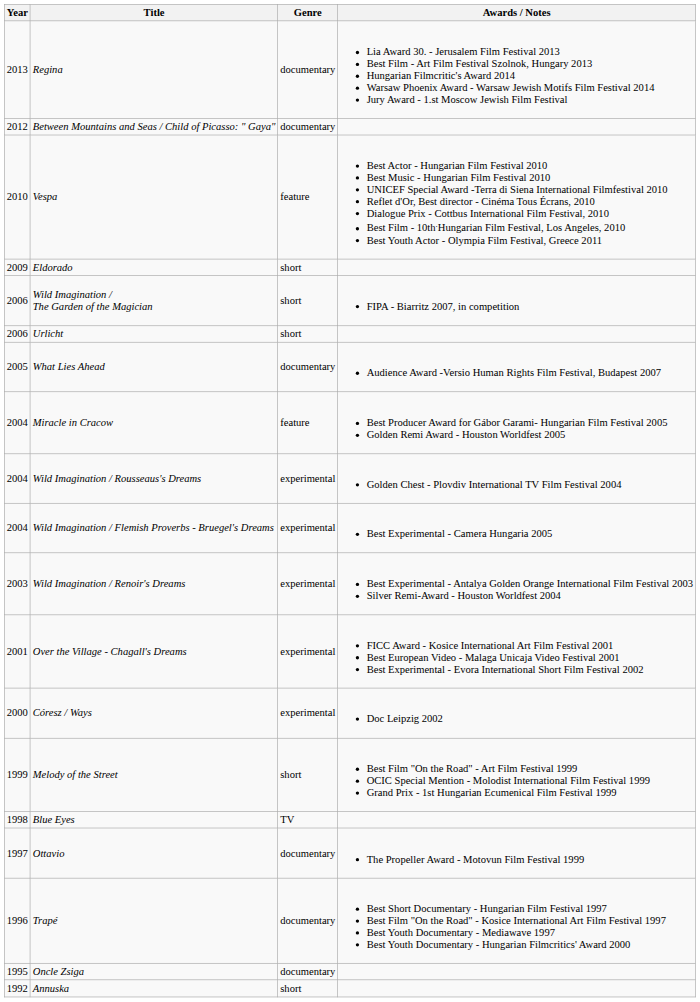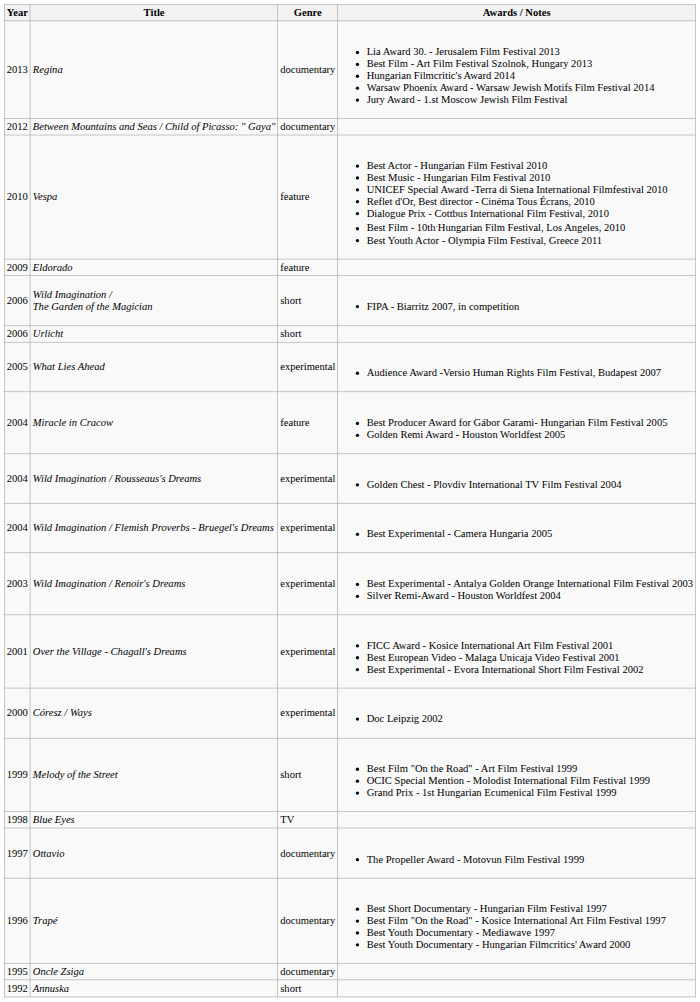 <table class="wikitable sortable mw-collapsible">
 <tr>
 <th>Year</th>
 <th>Title</th>
 <th>Genre</th>
 <th>Awards / Notes</th>
 </tr>
 <tr>
 <td>2013</td>
 <td><em>Regina</em></td>
 <td>documentary</td>
 <td><br><ul><li>Lia Award 30. - Jerusalem Film Festival 2013</li><li>Best Film - Art Film Festival Szolnok, Hungary 2013</li><li>Hungarian Filmcritic's Award 2014</li><li>Warsaw Phoenix Award - Warsaw Jewish Motifs Film Festival 2014</li><li>Jury Award - 1.st Moscow Jewish Film Festival</li></ul></td>
 </tr>
 <tr>
 <td>2012</td>
 <td><em>Between Mountains and Seas / Child of Picasso: " Gaya"</em></td>
 <td>documentary</td>
 <td></td>
 </tr>
 <tr>
 <td>2010</td>
 <td><em>Vespa</em></td>
 <td>feature</td>
 <td><br><ul><li>Best Actor - Hungarian Film Festival 2010</li><li>Best Music - Hungarian Film Festival 2010</li><li>UNICEF Special Award -Terra di Siena International Filmfestival 2010</li><li>Reflet d'Or, Best director - Cinéma Tous Écrans, 2010</li><li>Dialogue Prix - Cottbus International Film Festival, 2010</li><li>Best Film - 10th<sup>.</sup>Hungarian Film Festival, Los Angeles, 2010</li><li>Best Youth Actor - Olympia Film Festival, Greece 2011</li></ul></td>
 </tr>
 <tr>
 <td>2009</td>
 <td><em>Eldorado</em></td>
-<td>short</td>
+<td>feature</td>
 <td></td>
 </tr>
 <tr>
 <td>2006</td>
 <td><em>Wild Imagination /</em><br><em>The Garden of the Magician</em></td>
 <td>short</td>
 <td><br><ul><li>FIPA - Biarritz 2007, in competition</li></ul></td>
 </tr>
 <tr>
 <td>2006</td>
 <td><em>Urlicht</em></td>
 <td>short</td>
 <td></td>
 </tr>
 <tr>
 <td>2005</td>
 <td><em>What Lies Ahead</em></td>
-<td>documentary</td>
+<td>experimental</td>
 <td><br><ul><li>Audience Award -Versio Human Rights Film Festival, Budapest 2007</li></ul></td>
 </tr>
 <tr>
 <td>2004</td>
 <td><em>Miracle in Cracow</em></td>
 <td>feature</td>
 <td><br><ul><li>Best Producer Award for Gábor Garami- Hungarian Film Festival 2005</li><li>Golden Remi Award - Houston Worldfest 2005</li></ul></td>
 </tr>
 <tr>
 <td>2004</td>
 <td><em>Wild Imagination / Rousseaus's Dreams</em></td>
 <td>experimental</td>
 <td><br><ul><li>Golden Chest - Plovdiv International TV Film Festival 2004</li></ul></td>
 </tr>
 <tr>
 <td>2004</td>
 <td><em>Wild Imagination / Flemish Proverbs - Bruegel's Dreams</em></td>
 <td>experimental</td>
 <td><br><ul><li>Best Experimental - Camera Hungaria  2005</li></ul></td>
 </tr>
 <tr>
 <td>2003</td>
 <td><em>Wild Imagination / Renoir's Dreams</em></td>
 <td>experimental</td>
 <td><br><ul><li>Best Experimental - Antalya Golden Orange International Film Festival 2003</li><li>Silver Remi-Award - Houston Worldfest 2004</li></ul></td>
 </tr>
 <tr>
 <td>2001</td>
 <td><em>Over the Village - Chagall's Dreams</em></td>
 <td>experimental</td>
 <td><br><ul><li>FICC Award - Kosice International Art Film Festival 2001</li><li>Best European Video - Malaga Unicaja Video Festival 2001</li><li>Best Experimental - Evora International Short Film Festival 2002</li></ul></td>
 </tr>
 <tr>
 <td>2000</td>
 <td><em>Córesz / Ways</em></td>
 <td>experimental</td>
 <td><br><ul><li>Doc Leipzig 2002</li></ul></td>
 </tr>
 <tr>
 <td>1999</td>
 <td><em>Melody of the Street</em></td>
 <td>short</td>
 <td><br><ul><li>Best Film "On the Road" - Art Film Festival 1999</li><li>OCIC Special Mention - Molodist International Film Festival 1999</li><li>Grand Prix - 1st Hungarian Ecumenical Film Festival 1999</li></ul></td>
 </tr>
 <tr>
 <td>1998</td>
 <td><em>Blue Eyes</em></td>
 <td>TV</td>
 <td></td>
 </tr>
 <tr>
 <td>1997</td>
 <td><em>Ottavio</em></td>
 <td>documentary</td>
 <td><br><ul><li>The Propeller Award - Motovun Film Festival 1999</li></ul></td>
 </tr>
 <tr>
 <td>1996</td>
 <td><em>Trapé</em></td>
 <td>documentary</td>
 <td><br><ul><li>Best Short Documentary - Hungarian Film Festival 1997</li><li>Best Film "On the Road" - Kosice International Art Film Festival 1997</li><li>Best Youth Documentary - Mediawave 1997</li><li>Best Youth Documentary - Hungarian Filmcritics' Award 2000</li></ul></td>
 </tr>
 <tr>
 <td>1995</td>
 <td><em>Oncle Zsiga</em></td>
 <td>documentary</td>
 <td></td>
 </tr>
 <tr>
 <td>1992</td>
 <td><em>Annuska</em></td>
 <td>short</td>
 <td></td>
 </tr>
 </table>
